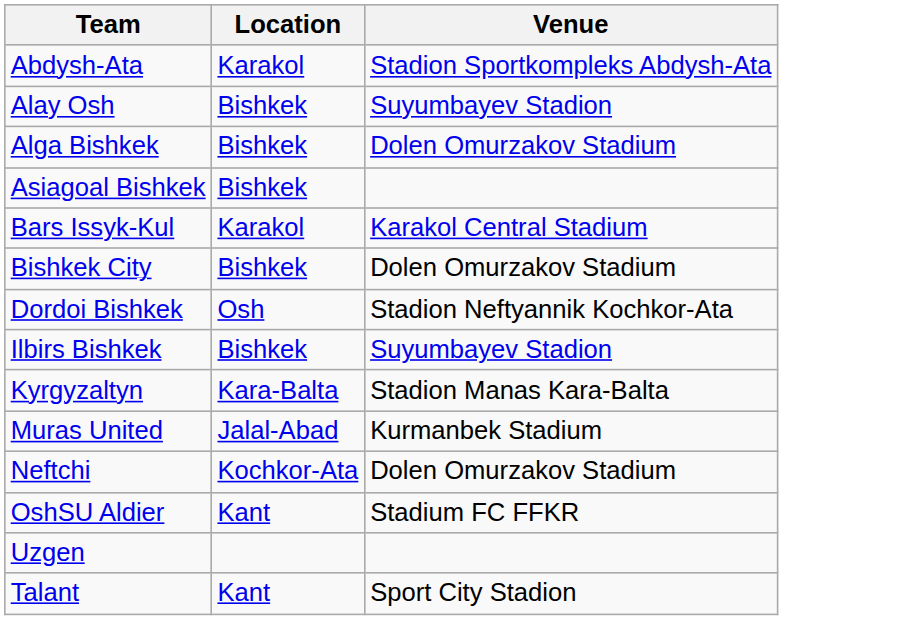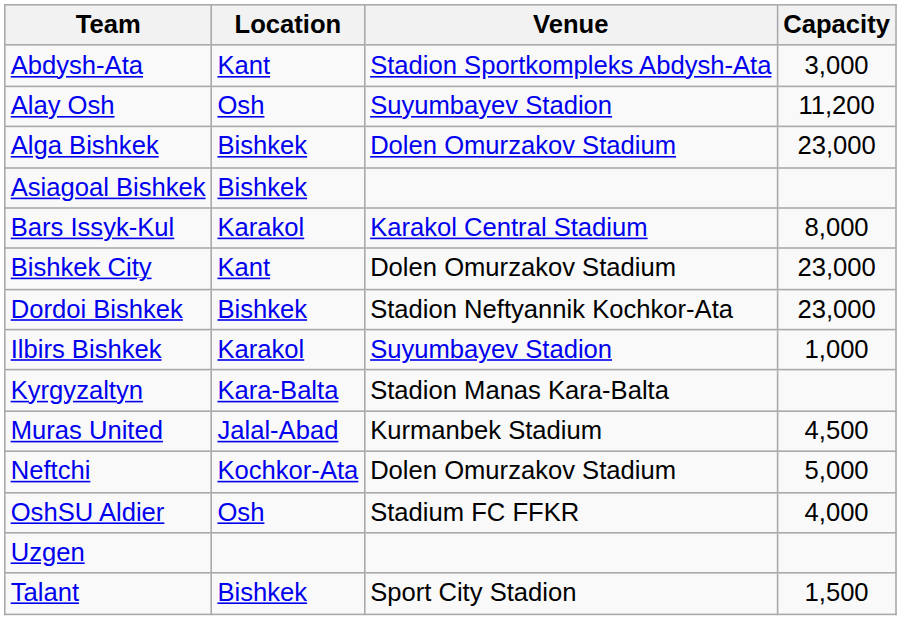 <table class="wikitable sortable">
 <tr>
 <th>Team</th>
 <th>Location</th>
 <th>Venue</th>
+<th>Capacity</th>
 </tr>
 <tr>
 <td><a href='#'>Abdysh-Ata</a></td>
-<td><a href='#'>Karakol</a></td>
+<td><a href='#'>Kant</a></td>
 <td><a href='#'>Stadion Sportkompleks Abdysh-Ata</a></td>
+<td align="center">3,000</td>
 </tr>
 <tr>
 <td><a href='#'>Alay Osh</a></td>
-<td><a href='#'>Bishkek</a></td>
+<td><a href='#'>Osh</a></td>
 <td><a href='#'>Suyumbayev Stadion</a></td>
+<td align="center">11,200</td>
 </tr>
 <tr>
 <td><a href='#'>Alga Bishkek</a></td>
 <td><a href='#'>Bishkek</a></td>
 <td><a href='#'>Dolen Omurzakov Stadium</a></td>
+<td align="center">23,000</td>
 </tr>
 <tr>
 <td><a href='#'>Asiagoal Bishkek</a></td>
 <td><a href='#'>Bishkek</a></td>
 <td></td>
+<td align="center"></td>
 </tr>
 <tr>
 <td><a href='#'>Bars Issyk-Kul</a></td>
 <td><a href='#'>Karakol</a></td>
 <td><a href='#'>Karakol Central Stadium</a></td>
+<td align="center">8,000</td>
 </tr>
 <tr>
 <td><a href='#'>Bishkek City</a></td>
-<td><a href='#'>Bishkek</a></td>
+<td><a href='#'>Kant</a></td>
 <td>Dolen Omurzakov Stadium</td>
+<td align="center">23,000</td>
 </tr>
 <tr>
 <td><a href='#'>Dordoi Bishkek</a></td>
-<td><a href='#'>Osh</a></td>
+<td><a href='#'>Bishkek</a></td>
 <td>Stadion Neftyannik Kochkor-Ata</td>
+<td align="center">23,000</td>
 </tr>
 <tr>
 <td><a href='#'>Ilbirs Bishkek</a></td>
-<td><a href='#'>Bishkek</a></td>
+<td><a href='#'>Karakol</a></td>
 <td><a href='#'>Suyumbayev Stadion</a></td>
+<td align="center">1,000</td>
 </tr>
 <tr>
 <td><a href='#'>Kyrgyzaltyn</a></td>
 <td><a href='#'>Kara-Balta</a></td>
 <td>Stadion Manas Kara-Balta</td>
+<td align="center"></td>
 </tr>
 <tr>
 <td><a href='#'>Muras United</a></td>
 <td><a href='#'>Jalal-Abad</a></td>
 <td>Kurmanbek Stadium</td>
+<td align="center">4,500</td>
 </tr>
 <tr>
 <td><a href='#'>Neftchi</a></td>
 <td><a href='#'>Kochkor-Ata</a></td>
 <td>Dolen Omurzakov Stadium</td>
+<td align="center">5,000</td>
 </tr>
 <tr>
 <td><a href='#'>OshSU Aldier</a></td>
-<td><a href='#'>Kant</a></td>
+<td><a href='#'>Osh</a></td>
 <td>Stadium FC FFKR</td>
+<td align="center">4,000</td>
 </tr>
 <tr>
 <td><a href='#'>Uzgen</a></td>
 <td></td>
 <td></td>
+<td align="center"></td>
 </tr>
 <tr>
 <td><a href='#'>Talant</a></td>
-<td><a href='#'>Kant</a></td>
+<td><a href='#'>Bishkek</a></td>
 <td>Sport City Stadion</td>
+<td align="center">1,500</td>
 </tr>
 </table>
